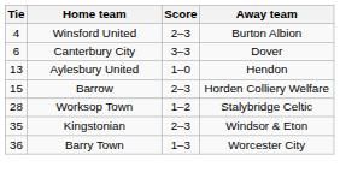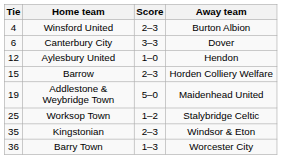 <table class="wikitable" style="text-align:center;">
 <tr>
 <th width=20>Tie</th>
 <th width=175>Home team</th>
 <th width=20>Score</th>
 <th width=175>Away team</th>
 </tr>
 <tr>
 <td>4</td>
 <td>Winsford United</td>
 <td>2–3</td>
 <td>Burton Albion</td>
 </tr>
 <tr>
 <td>6</td>
 <td>Canterbury City</td>
 <td>3–3</td>
 <td>Dover</td>
 </tr>
 <tr>
-<td>13</td>
+<td>12</td>
 <td>Aylesbury United</td>
 <td>1–0</td>
 <td>Hendon</td>
 </tr>
 <tr>
 <td>15</td>
 <td>Barrow</td>
 <td>2–3</td>
 <td>Horden Colliery Welfare</td>
 </tr>
 <tr>
-<td>28</td>
+<td>19</td>
+<td>Addlestone & Weybridge Town</td>
+<td>5–0</td>
+<td>Maidenhead United</td>
+</tr>
+<tr>
+<td>25</td>
 <td>Worksop Town</td>
 <td>1–2</td>
 <td>Stalybridge Celtic</td>
 </tr>
 <tr>
 <td>35</td>
 <td>Kingstonian</td>
 <td>2–3</td>
 <td>Windsor & Eton</td>
 </tr>
 <tr>
 <td>36</td>
 <td>Barry Town</td>
 <td>1–3</td>
 <td>Worcester City</td>
 </tr>
 </table>
